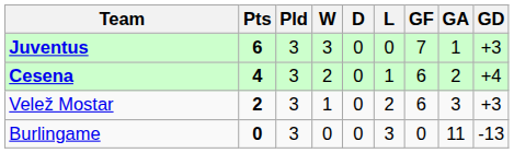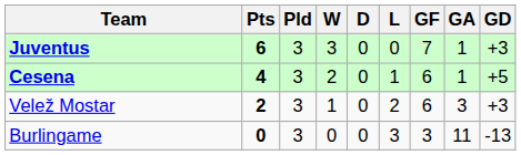 <table class="wikitable" style="text-align:center;">
 <tr>
 <th width=200>Team</th>
 <th width=20>Pts</th>
 <th width=20>Pld</th>
 <th width=20>W</th>
 <th width=20>D</th>
 <th width=20>L</th>
 <th width=20>GF</th>
 <th width=20>GA</th>
 <th width=20>GD</th>
 </tr>
 <tr style="background:#ccffcc">
 <td style="text-align:left"><strong> <a href='#'>Juventus</a></strong></td>
 <td><strong>6</strong></td>
 <td>3</td>
 <td>3</td>
 <td>0</td>
 <td>0</td>
 <td>7</td>
 <td>1</td>
 <td>+3</td>
 </tr>
 <tr style="background:#ccffcc">
 <td style="text-align:left"><strong> <a href='#'>Cesena</a></strong></td>
 <td><strong>4</strong></td>
 <td>3</td>
 <td>2</td>
 <td>0</td>
 <td>1</td>
 <td>6</td>
-<td>2</td>
-<td>+4</td>
+<td>1</td>
+<td>+5</td>
 </tr>
 <tr>
 <td style="text-align:left"> <a href='#'>Velež Mostar</a></td>
 <td><strong>2</strong></td>
 <td>3</td>
 <td>1</td>
 <td>0</td>
 <td>2</td>
 <td>6</td>
 <td>3</td>
 <td>+3</td>
 </tr>
 <tr>
 <td style="text-align:left"> <a href='#'>Burlingame</a></td>
 <td><strong>0</strong></td>
 <td>3</td>
 <td>0</td>
 <td>0</td>
 <td>3</td>
-<td>0</td>
+<td>3</td>
 <td>11</td>
 <td>-13</td>
 </tr>
 </table>
